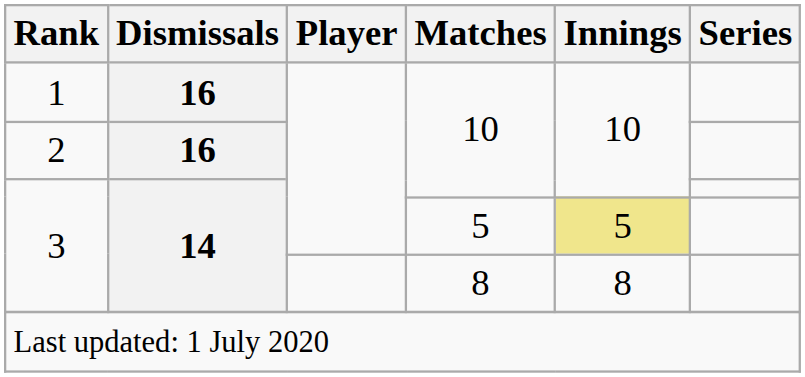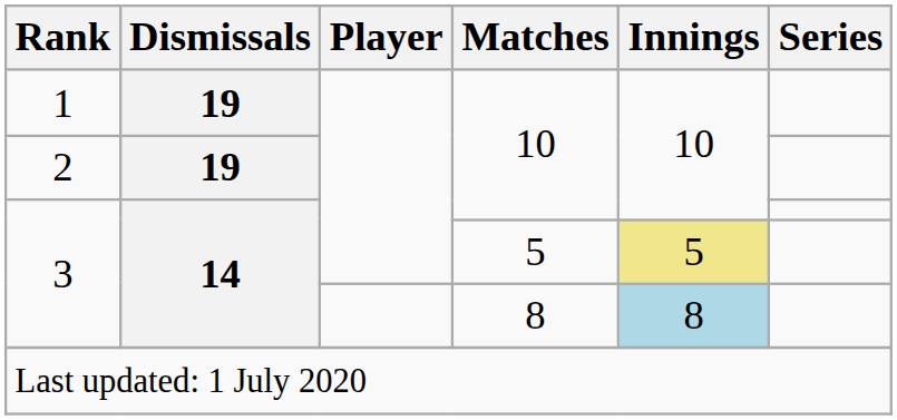 <table class="wikitable plainrowheaders sortable">
 <tr>
 <th scope=col>Rank</th>
 <th scope=col>Dismissals</th>
 <th scope=col>Player</th>
 <th scope=col>Matches</th>
 <th scope=col>Innings</th>
 <th scope=col>Series</th>
 </tr>
 <tr>
 <td align=center>1</td>
-<th scope=row style="text-align:center;">16</th>
+<th scope=row style="text-align:center;">19</th>
 <td rowspan=4></td>
 <td align=center rowspan=3>10</td>
 <td align=center rowspan=3>10</td>
 <td></td>
 </tr>
 <tr>
 <td align=center>2</td>
-<th scope=row style=text-align:center;>16</th>
+<th scope=row style=text-align:center;>19</th>
 <td></td>
 </tr>
 <tr>
 <td align=center rowspan=3>3</td>
 <th scope=row style=text-align:center; rowspan=3>14</th>
 <td></td>
 </tr>
 <tr>
 <td align=center>5</td>
 <td align=center style="background: khaki;">5</td>
 <td></td>
 </tr>
 <tr>
 <td></td>
 <td align=center>8</td>
-<td align=center>8</td>
+<td align=center style="background: lightblue;">8</td>
 <td></td>
 </tr>
 <tr>
 </tr>
 <tr class=sortbottom>
 <td colspan=6><small>Last updated: 1 July 2020</small></td>
 </tr>
 </table>
